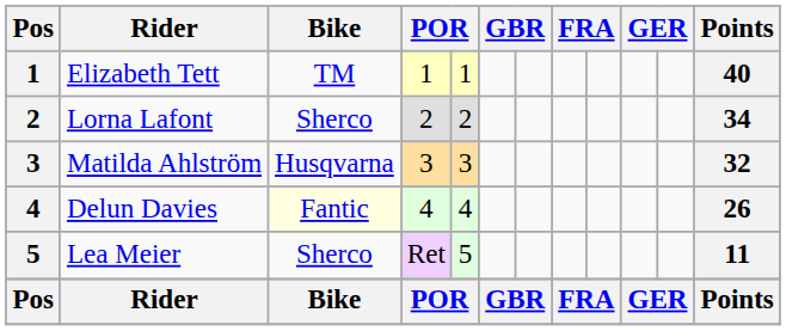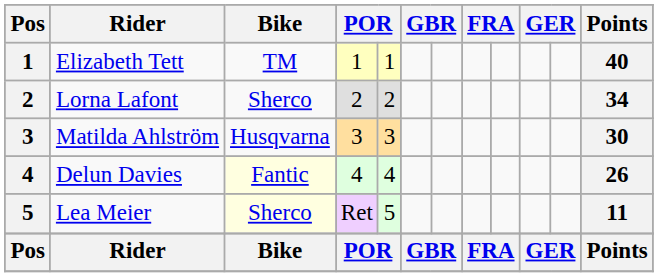 <table class="wikitable" style="font-size: 80%; text-align:center">
 <tr valign="top">
 <th valign="middle">Pos</th>
 <th valign="middle">Rider</th>
 <th valign="middle">Bike</th>
 <th colspan=2><a href='#'>POR</a><br></th>
 <th colspan=2><a href='#'>GBR</a><br></th>
 <th colspan=2><a href='#'>FRA</a><br></th>
 <th colspan=2><a href='#'>GER</a><br></th>
 <th valign="middle">Points</th>
 </tr>
 <tr>
 <th>1</th>
 <td align=left> <a href='#'>Elizabeth Tett</a></td>
 <td><a href='#'>TM</a></td>
 <td style="background:#ffffbf;">1</td>
 <td style="background:#ffffbf;">1</td>
 <td></td>
 <td></td>
 <td></td>
 <td></td>
 <td></td>
 <td></td>
 <th>40</th>
 </tr>
 <tr>
 <th>2</th>
 <td align=left> <a href='#'>Lorna Lafont</a></td>
 <td><a href='#'>Sherco</a></td>
 <td style="background:#dfdfdf;">2</td>
 <td style="background:#dfdfdf;">2</td>
 <td></td>
 <td></td>
 <td></td>
 <td></td>
 <td></td>
 <td></td>
 <th>34</th>
 </tr>
 <tr>
 <th>3</th>
 <td align=left> <a href='#'>Matilda Ahlström</a></td>
 <td><a href='#'>Husqvarna</a></td>
 <td style="background:#ffdf9f;">3</td>
 <td style="background:#ffdf9f;">3</td>
 <td></td>
 <td></td>
 <td></td>
 <td></td>
 <td></td>
 <td></td>
-<th>32</th>
+<th>30</th>
 </tr>
 <tr>
 <th>4</th>
 <td align=left> <a href='#'>Delun Davies</a></td>
 <td style="background: lightyellow;"><a href='#'>Fantic</a></td>
 <td style="background:#dfffdf;">4</td>
 <td style="background:#dfffdf;">4</td>
 <td></td>
 <td></td>
 <td></td>
 <td></td>
 <td></td>
 <td></td>
 <th>26</th>
 </tr>
 <tr>
 <th>5</th>
 <td align=left> <a href='#'>Lea Meier</a></td>
-<td><a href='#'>Sherco</a></td>
+<td style="background: lightyellow;"><a href='#'>Sherco</a></td>
 <td style="background:#efcfff;">Ret</td>
 <td style="background:#dfffdf;">5</td>
 <td></td>
 <td></td>
 <td></td>
 <td></td>
 <td></td>
 <td></td>
 <th>11</th>
 </tr>
 <tr>
 </tr>
 <tr valign="top">
 <th valign="middle">Pos</th>
 <th valign="middle">Rider</th>
 <th valign="middle">Bike</th>
 <th colspan=2><a href='#'>POR</a><br></th>
 <th colspan=2><a href='#'>GBR</a><br></th>
 <th colspan=2><a href='#'>FRA</a><br></th>
 <th colspan=2><a href='#'>GER</a><br></th>
 <th valign="middle">Points</th>
 </tr>
 <tr>
 </tr>
 </table>
